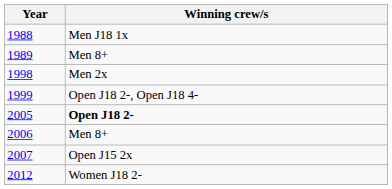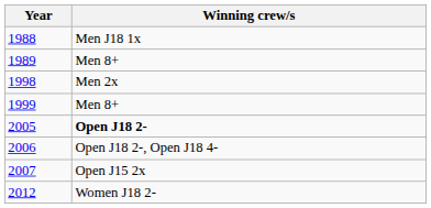 <table class="wikitable">
 <tr>
 <th width=70>Year</th>
 <th width=400>Winning crew/s</th>
 </tr>
 <tr>
 <td><a href='#'>1988</a></td>
 <td>Men J18 1x</td>
 </tr>
 <tr>
 <td><a href='#'>1989</a></td>
 <td>Men 8+</td>
 </tr>
 <tr>
 <td><a href='#'>1998</a></td>
 <td>Men 2x</td>
 </tr>
 <tr>
 <td><a href='#'>1999</a></td>
-<td>Open J18 2-, Open J18 4-</td>
+<td>Men 8+</td>
 </tr>
 <tr>
 <td><a href='#'>2005</a></td>
 <td><strong>Open J18 2-</strong></td>
 </tr>
 <tr>
 <td><a href='#'>2006</a></td>
-<td>Men 8+</td>
+<td>Open J18 2-, Open J18 4-</td>
 </tr>
 <tr>
 <td><a href='#'>2007</a></td>
 <td>Open J15 2x </td>
 </tr>
 <tr>
 <td><a href='#'>2012</a></td>
 <td>Women J18 2- </td>
 </tr>
 </table>
